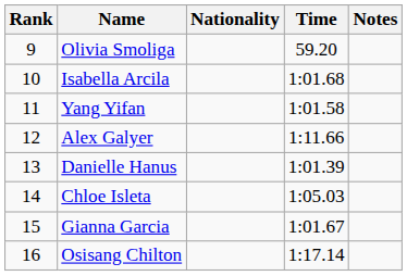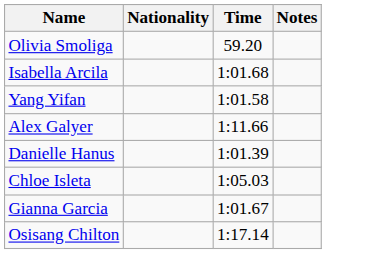 <table class="wikitable sortable" style="text-align:center">
 <tr>
-<th>Rank</th>
 <th>Name</th>
 <th>Nationality</th>
 <th>Time</th>
 <th>Notes</th>
 </tr>
 <tr>
-<td>9</td>
 <td align=left><a href='#'>Olivia Smoliga</a></td>
 <td align=left></td>
 <td>59.20</td>
 <td></td>
 </tr>
 <tr>
-<td>10</td>
 <td align=left><a href='#'>Isabella Arcila</a></td>
 <td align=left></td>
 <td>1:01.68</td>
 <td></td>
 </tr>
 <tr>
-<td>11</td>
 <td align=left><a href='#'>Yang Yifan</a></td>
 <td align=left></td>
 <td>1:01.58</td>
 <td></td>
 </tr>
 <tr>
-<td>12</td>
 <td align=left><a href='#'>Alex Galyer</a></td>
 <td align=left></td>
 <td>1:11.66</td>
 <td></td>
 </tr>
 <tr>
-<td>13</td>
 <td align=left><a href='#'>Danielle Hanus</a></td>
 <td align=left></td>
 <td>1:01.39</td>
 <td></td>
 </tr>
 <tr>
-<td>14</td>
 <td align=left><a href='#'>Chloe Isleta</a></td>
 <td align=left></td>
 <td>1:05.03</td>
 <td></td>
 </tr>
 <tr>
-<td>15</td>
 <td align=left><a href='#'>Gianna Garcia</a></td>
 <td align=left></td>
 <td>1:01.67</td>
 <td></td>
 </tr>
 <tr>
-<td>16</td>
 <td align=left><a href='#'>Osisang Chilton</a></td>
 <td align=left></td>
 <td>1:17.14</td>
 <td></td>
 </tr>
 </table>
